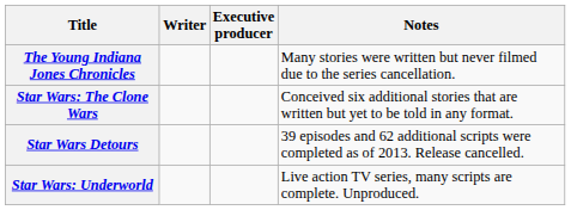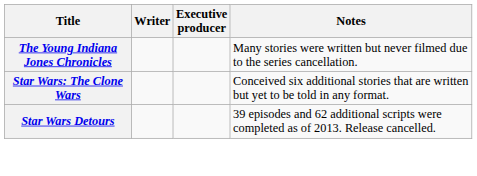 <table class="wikitable plainrowheaders sortable">
 <tr>
 <th>Title</th>
 <th>Writer</th>
 <th>Executive<br>producer</th>
 <th>Notes</th>
 </tr>
 <tr>
 <th scope="row"><em><a href='#'>The Young Indiana Jones Chronicles</a></em></th>
 <td></td>
 <td></td>
 <td>Many stories were written but never filmed due to the series cancellation.</td>
 </tr>
 <tr>
 <th scope="row"><em><a href='#'>Star Wars: The Clone Wars</a></em></th>
 <td></td>
 <td></td>
 <td>Conceived six additional stories that are written but yet to be told in any format.</td>
 </tr>
 <tr>
 <th scope="row"><em><a href='#'>Star Wars Detours</a></em></th>
 <td></td>
 <td></td>
 <td>39 episodes and 62 additional scripts were completed as of 2013. Release cancelled.</td>
 </tr>
-<tr>
-<th scope="row"><em><a href='#'>Star Wars: Underworld</a></em></th>
-<td></td>
-<td></td>
-<td>Live action TV series, many scripts are complete. Unproduced.</td>
-</tr>
 </table>
